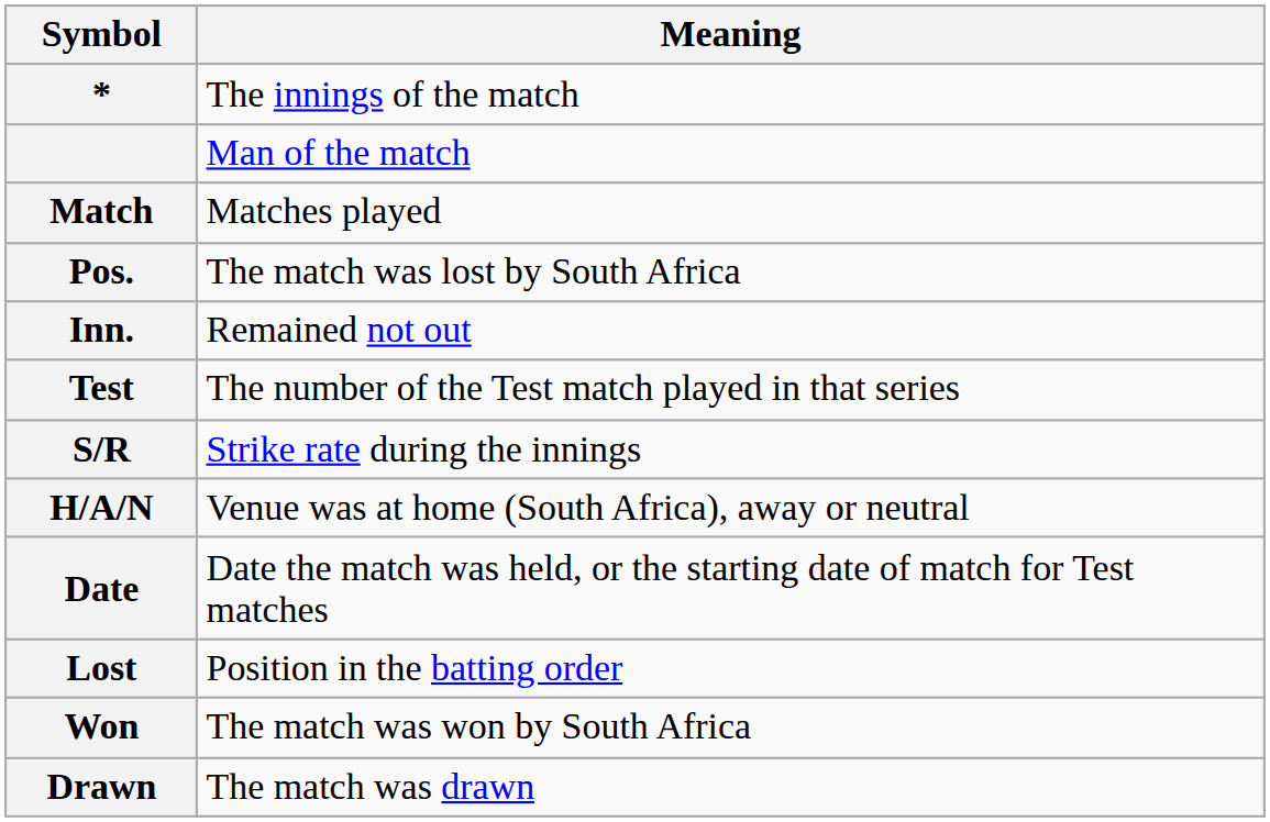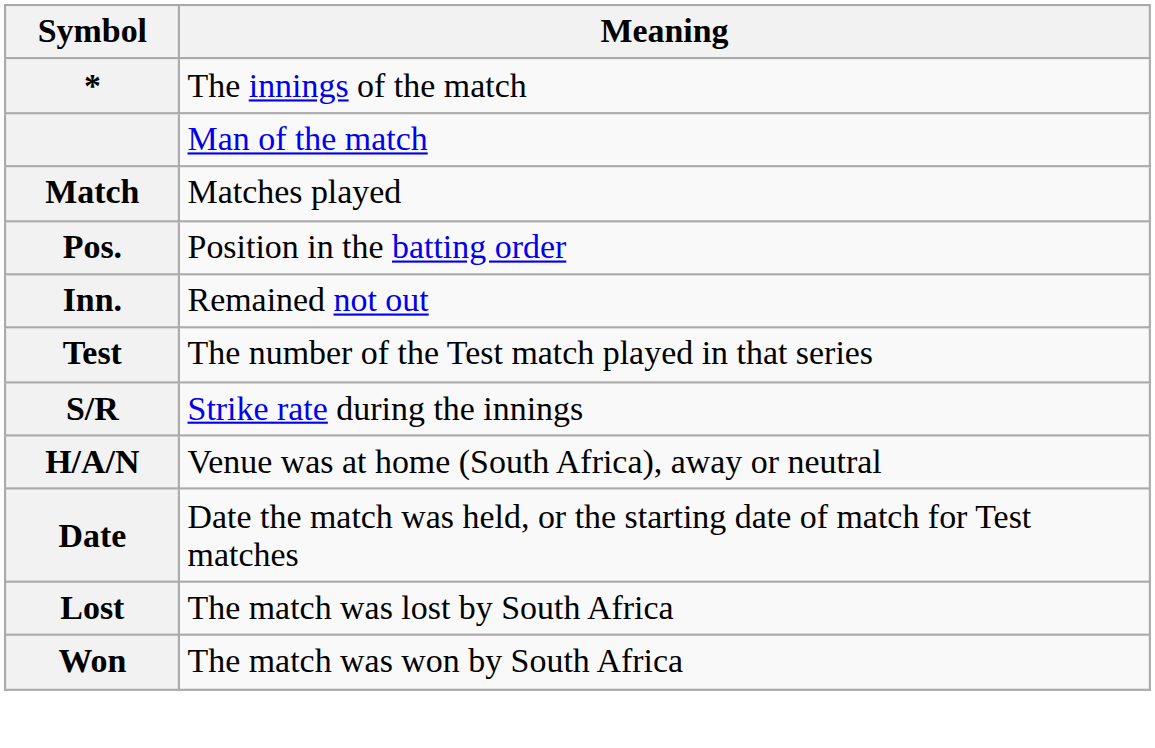 <table class="wikitable plainrowheaders" border="1">
 <tr>
 <th scope="col" style="width:75px">Symbol</th>
 <th scope="col" style="width:450px">Meaning</th>
 </tr>
 <tr>
 <th scope="row">*</th>
 <td>The <a href='#'>innings</a> of the match</td>
 </tr>
 <tr>
 <th scope="row"></th>
 <td><a href='#'>Man of the match</a></td>
 </tr>
 <tr>
 <th scope="row">Match</th>
 <td>Matches played</td>
 </tr>
 <tr>
 <th scope="row">Pos.</th>
-<td>The match was lost by South Africa</td>
+<td>Position in the <a href='#'>batting order</a></td>
 </tr>
 <tr>
 <th scope="row">Inn.</th>
 <td>Remained <a href='#'>not out</a></td>
 </tr>
 <tr>
 <th scope="row">Test</th>
 <td>The number of the Test match played in that series</td>
 </tr>
 <tr>
 <th scope="row">S/R</th>
 <td><a href='#'>Strike rate</a> during the innings</td>
 </tr>
 <tr>
 <th scope="row">H/A/N</th>
 <td>Venue was at home (South Africa), away or neutral</td>
 </tr>
 <tr>
 <th scope="row">Date</th>
 <td>Date the match was held, or the starting date of match for Test matches</td>
 </tr>
 <tr>
 <th scope="row">Lost</th>
-<td>Position in the <a href='#'>batting order</a></td>
+<td>The match was lost by South Africa</td>
 </tr>
 <tr>
 <th scope="row">Won</th>
 <td>The match was won by South Africa</td>
 </tr>
-<tr>
-<th scope="row">Drawn</th>
-<td>The match was <a href='#'>drawn</a></td>
-</tr>
 </table>
